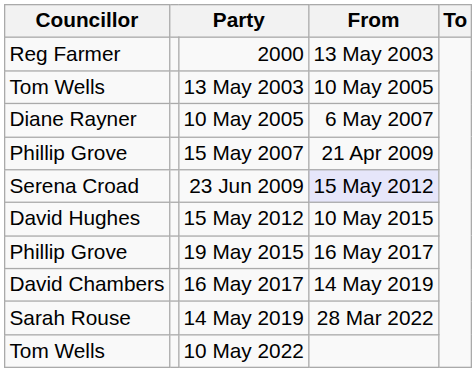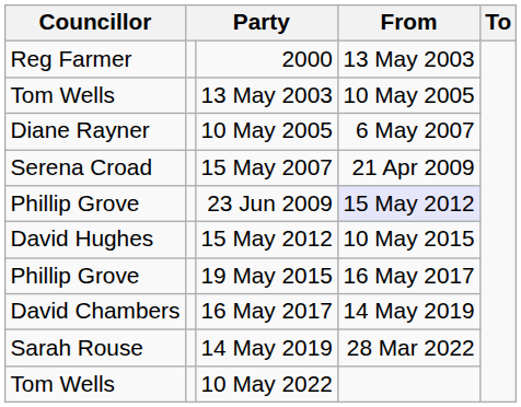 <table class=wikitable>
 <tr>
 <th>Councillor</th>
 <th colspan=2>Party</th>
 <th>From</th>
 <th>To</th>
 </tr>
 <tr>
 <td>Reg Farmer</td>
 <td></td>
 <td align=right>2000</td>
 <td align=right>13 May 2003</td>
 </tr>
 <tr>
 <td>Tom Wells</td>
 <td></td>
 <td align=right>13 May 2003</td>
 <td align=right>10 May 2005</td>
 </tr>
 <tr>
 <td>Diane Rayner</td>
 <td></td>
 <td align=right>10 May 2005</td>
 <td align=right>6 May 2007</td>
 </tr>
 <tr>
-<td>Phillip Grove</td>
+<td>Serena Croad</td>
 <td></td>
 <td align=right>15 May 2007</td>
 <td align=right>21 Apr 2009</td>
 </tr>
 <tr>
-<td>Serena Croad</td>
+<td>Phillip Grove</td>
 <td></td>
 <td align=right>23 Jun 2009</td>
 <td align=right style="background: lavender;">15 May 2012</td>
 </tr>
 <tr>
 <td>David Hughes</td>
 <td></td>
 <td align=right>15 May 2012</td>
 <td align=right>10 May 2015</td>
 </tr>
 <tr>
 <td>Phillip Grove</td>
 <td></td>
 <td align=right>19 May 2015</td>
 <td align=right>16 May 2017</td>
 </tr>
 <tr>
 <td>David Chambers</td>
 <td></td>
 <td align=right>16 May 2017</td>
 <td align=right>14 May 2019</td>
 </tr>
 <tr>
 <td>Sarah Rouse</td>
 <td></td>
 <td align=right>14 May 2019</td>
 <td align=right>28 Mar 2022</td>
 </tr>
 <tr>
 <td>Tom Wells</td>
 <td></td>
 <td align=right>10 May 2022</td>
 <td align=right></td>
 </tr>
 </table>
